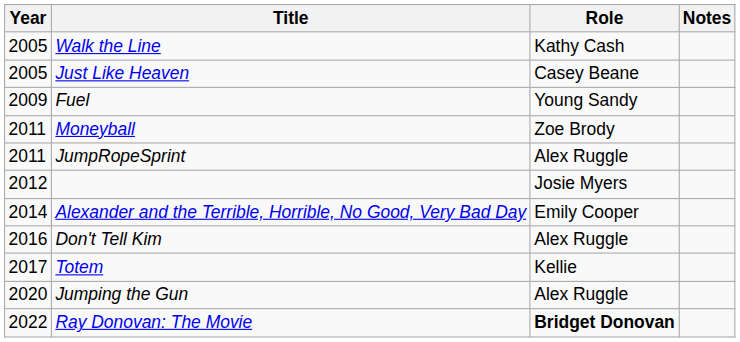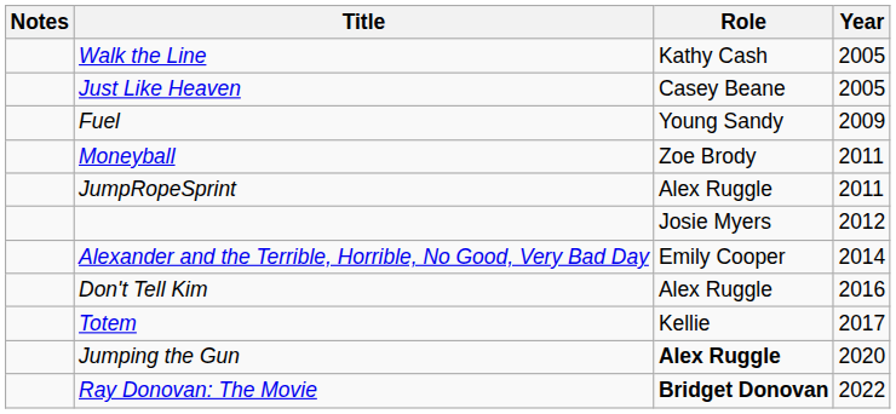 <table class="wikitable sortable">
 <tr>
-<th>Year</th>
+<th class="unsortable">Notes</th>
 <th>Title</th>
 <th>Role</th>
-<th class="unsortable">Notes</th>
+<th>Year</th>
 </tr>
 <tr>
-<td>2005</td>
+<td></td>
 <td><em><a href='#'>Walk the Line</a></em></td>
 <td>Kathy Cash</td>
-<td></td>
+<td>2005</td>
 </tr>
 <tr>
-<td>2005</td>
+<td></td>
 <td><em><a href='#'>Just Like Heaven</a></em></td>
 <td>Casey Beane</td>
-<td></td>
+<td>2005</td>
 </tr>
 <tr>
-<td>2009</td>
+<td></td>
 <td><em>Fuel</em></td>
 <td>Young Sandy</td>
-<td></td>
+<td>2009</td>
 </tr>
 <tr>
-<td>2011</td>
+<td></td>
 <td><em><a href='#'>Moneyball</a></em></td>
 <td>Zoe Brody</td>
-<td></td>
+<td>2011</td>
 </tr>
 <tr>
-<td>2011</td>
+<td></td>
 <td><em>JumpRopeSprint</em></td>
 <td>Alex Ruggle</td>
-<td></td>
+<td>2011</td>
 </tr>
 <tr>
-<td>2012</td>
+<td></td>
 <td><em></em></td>
 <td>Josie Myers</td>
-<td></td>
+<td>2012</td>
 </tr>
 <tr>
-<td>2014</td>
+<td></td>
 <td><em><a href='#'>Alexander and the Terrible, Horrible, No Good, Very Bad Day</a></em></td>
 <td>Emily Cooper</td>
-<td></td>
+<td>2014</td>
 </tr>
 <tr>
-<td>2016</td>
+<td></td>
 <td><em>Don't Tell Kim</em></td>
 <td>Alex Ruggle</td>
-<td></td>
+<td>2016</td>
 </tr>
 <tr>
-<td>2017</td>
+<td></td>
 <td><em><a href='#'>Totem</a></em></td>
 <td>Kellie</td>
-<td></td>
+<td>2017</td>
 </tr>
 <tr>
+<td></td>
+<td><em>Jumping the Gun</em></td>
+<td><strong>Alex Ruggle</strong></td>
 <td>2020</td>
-<td><em>Jumping the Gun</em></td>
-<td>Alex Ruggle</td>
-<td></td>
 </tr>
 <tr>
-<td>2022</td>
+<td></td>
 <td><em><a href='#'>Ray Donovan: The Movie</a></em></td>
 <td><strong>Bridget Donovan</strong></td>
-<td></td>
+<td>2022</td>
 </tr>
 </table>
